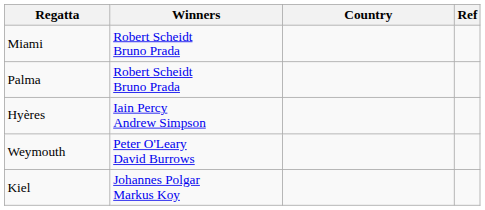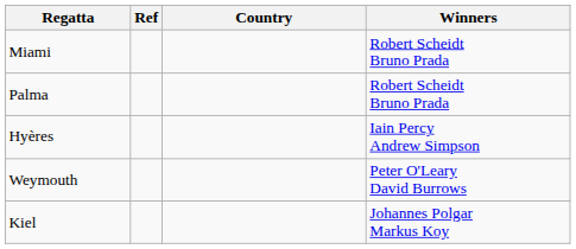 <table class="wikitable">
 <tr>
 <th width=120>Regatta</th>
+<th>Ref</th>
+<th style="width:200px;">Country</th>
 <th style="width:200px;">Winners</th>
-<th style="width:200px;">Country</th>
-<th>Ref</th>
 </tr>
 <tr>
 <td>Miami</td>
-<td><a href='#'>Robert Scheidt</a><br><a href='#'>Bruno Prada</a></td>
 <td></td>
 <td></td>
+<td><a href='#'>Robert Scheidt</a><br><a href='#'>Bruno Prada</a></td>
 </tr>
 <tr>
 <td>Palma</td>
-<td><a href='#'>Robert Scheidt</a><br><a href='#'>Bruno Prada</a></td>
 <td></td>
 <td></td>
+<td><a href='#'>Robert Scheidt</a><br><a href='#'>Bruno Prada</a></td>
 </tr>
 <tr>
 <td>Hyères</td>
-<td><a href='#'>Iain Percy</a><br><a href='#'>Andrew Simpson</a></td>
 <td></td>
 <td></td>
+<td><a href='#'>Iain Percy</a><br><a href='#'>Andrew Simpson</a></td>
 </tr>
 <tr>
 <td>Weymouth</td>
-<td><a href='#'>Peter O'Leary</a><br><a href='#'>David Burrows</a></td>
 <td></td>
 <td></td>
+<td><a href='#'>Peter O'Leary</a><br><a href='#'>David Burrows</a></td>
 </tr>
 <tr>
 <td>Kiel</td>
-<td><a href='#'>Johannes Polgar</a><br><a href='#'>Markus Koy</a></td>
 <td></td>
 <td></td>
+<td><a href='#'>Johannes Polgar</a><br><a href='#'>Markus Koy</a></td>
 </tr>
 </table>
